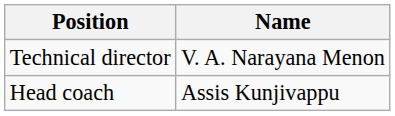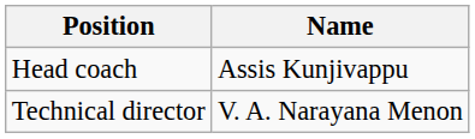 <table class="wikitable">
 <tr>
 <th>Position</th>
 <th>Name</th>
 </tr>
 <tr>
+<td>Head coach</td>
+<td> Assis Kunjivappu</td>
+</tr>
+<tr>
 <td>Technical director</td>
 <td> V. A. Narayana Menon</td>
 </tr>
-<tr>
-<td>Head coach</td>
-<td> Assis Kunjivappu</td>
-</tr>
 </table>
